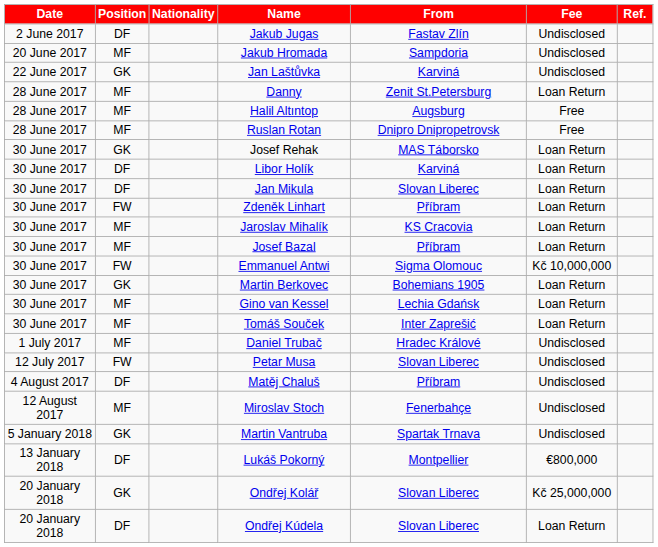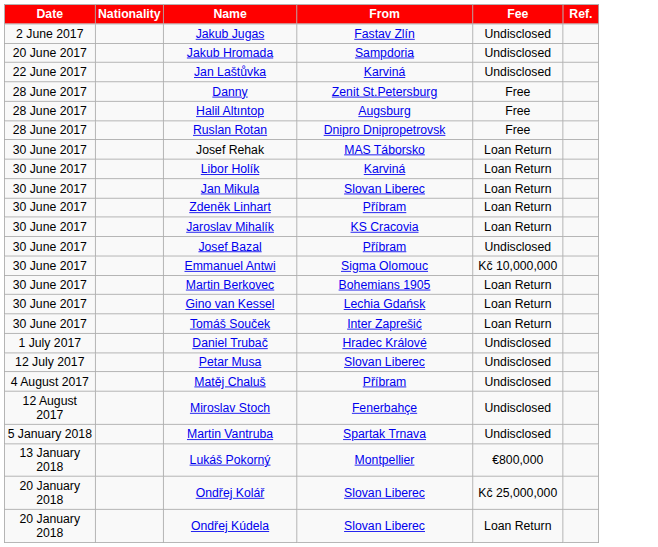 <table class="wikitable"  style="text-align:center; font-size:90%; ">
 <tr>
 <th style="background:#ff0000; color:white; width:100px;">Date</th>
-<th style="background:#ff0000; color:white; width:50px;">Position</th>
 <th style="background:#ff0000; color:white; width:50px;">Nationality</th>
 <th style="background:#ff0000; color:white; width:150px;">Name</th>
 <th style="background:#ff0000; color:white; width:200px;">From</th>
 <th style="background:#ff0000; color:white; width:100px;">Fee</th>
 <th style="background:#ff0000; color:white; width:35px;">Ref.</th>
 </tr>
 <tr>
 <td>2 June 2017</td>
-<td>DF</td>
 <td></td>
 <td><a href='#'>Jakub Jugas</a></td>
 <td><a href='#'>Fastav Zlín</a></td>
 <td>Undisclosed</td>
 <td></td>
 </tr>
 <tr>
 <td>20 June 2017</td>
-<td>MF</td>
 <td></td>
 <td><a href='#'>Jakub Hromada</a></td>
 <td><a href='#'>Sampdoria</a></td>
 <td>Undisclosed</td>
 <td></td>
 </tr>
 <tr>
 <td>22 June 2017</td>
-<td>GK</td>
 <td></td>
 <td><a href='#'>Jan Laštůvka</a></td>
 <td><a href='#'>Karviná</a></td>
 <td>Undisclosed</td>
 <td></td>
 </tr>
 <tr>
 <td>28 June 2017</td>
-<td>MF</td>
 <td></td>
 <td><a href='#'>Danny</a></td>
 <td><a href='#'>Zenit St.Petersburg</a></td>
-<td>Loan Return</td>
+<td>Free</td>
 <td></td>
 </tr>
 <tr>
 <td>28 June 2017</td>
-<td>MF</td>
 <td></td>
 <td><a href='#'>Halil Altıntop</a></td>
 <td><a href='#'>Augsburg</a></td>
 <td>Free</td>
 <td></td>
 </tr>
 <tr>
 <td>28 June 2017</td>
-<td>MF</td>
 <td></td>
 <td><a href='#'>Ruslan Rotan</a></td>
 <td><a href='#'>Dnipro Dnipropetrovsk</a></td>
 <td>Free</td>
 <td></td>
 </tr>
 <tr>
 <td>30 June 2017</td>
-<td>GK</td>
 <td></td>
 <td>Josef Rehak</td>
 <td><a href='#'>MAS Táborsko</a></td>
 <td>Loan Return</td>
 <td></td>
 </tr>
 <tr>
 <td>30 June 2017</td>
-<td>DF</td>
 <td></td>
 <td><a href='#'>Libor Holík</a></td>
 <td><a href='#'>Karviná</a></td>
 <td>Loan Return</td>
 <td></td>
 </tr>
 <tr>
 <td>30 June 2017</td>
-<td>DF</td>
 <td></td>
 <td><a href='#'>Jan Mikula</a></td>
 <td><a href='#'>Slovan Liberec</a></td>
 <td>Loan Return</td>
 <td></td>
 </tr>
 <tr>
 <td>30 June 2017</td>
-<td>FW</td>
 <td></td>
 <td><a href='#'>Zdeněk Linhart</a></td>
 <td><a href='#'>Příbram</a></td>
 <td>Loan Return</td>
 <td></td>
 </tr>
 <tr>
 <td>30 June 2017</td>
-<td>MF</td>
 <td></td>
 <td><a href='#'>Jaroslav Mihalík</a></td>
 <td><a href='#'>KS Cracovia</a></td>
 <td>Loan Return</td>
 <td></td>
 </tr>
 <tr>
 <td>30 June 2017</td>
-<td>MF</td>
 <td></td>
 <td><a href='#'>Josef Bazal</a></td>
 <td><a href='#'>Příbram</a></td>
-<td>Loan Return</td>
+<td>Undisclosed</td>
 <td></td>
 </tr>
 <tr>
 <td>30 June 2017</td>
-<td>FW</td>
 <td></td>
 <td><a href='#'>Emmanuel Antwi</a></td>
 <td><a href='#'>Sigma Olomouc</a></td>
 <td>Kč 10,000,000</td>
 <td></td>
 </tr>
 <tr>
 <td>30 June 2017</td>
-<td>GK</td>
 <td></td>
 <td><a href='#'>Martin Berkovec</a></td>
 <td><a href='#'>Bohemians 1905</a></td>
 <td>Loan Return</td>
 <td></td>
 </tr>
 <tr>
 <td>30 June 2017</td>
-<td>MF</td>
 <td></td>
 <td><a href='#'>Gino van Kessel</a></td>
 <td><a href='#'>Lechia Gdańsk</a></td>
 <td>Loan Return</td>
 <td></td>
 </tr>
 <tr>
 <td>30 June 2017</td>
-<td>MF</td>
 <td></td>
 <td><a href='#'>Tomáš Souček</a></td>
 <td><a href='#'>Inter Zaprešić</a></td>
 <td>Loan Return</td>
 <td></td>
 </tr>
 <tr>
 <td>1 July 2017</td>
-<td>MF</td>
 <td></td>
 <td><a href='#'>Daniel Trubač</a></td>
 <td><a href='#'>Hradec Králové</a></td>
 <td>Undisclosed</td>
 <td></td>
 </tr>
 <tr>
 <td>12 July 2017</td>
-<td>FW</td>
 <td></td>
 <td><a href='#'>Petar Musa</a></td>
 <td><a href='#'>Slovan Liberec</a></td>
 <td>Undisclosed</td>
 <td></td>
 </tr>
 <tr>
 <td>4 August 2017</td>
-<td>DF</td>
 <td></td>
 <td><a href='#'>Matěj Chaluš</a></td>
 <td><a href='#'>Příbram</a></td>
 <td>Undisclosed</td>
 <td></td>
 </tr>
 <tr>
 <td>12 August 2017</td>
-<td>MF</td>
 <td></td>
 <td><a href='#'>Miroslav Stoch</a></td>
 <td><a href='#'>Fenerbahçe</a></td>
 <td>Undisclosed</td>
 <td></td>
 </tr>
 <tr>
 <td>5 January 2018</td>
-<td>GK</td>
 <td></td>
 <td><a href='#'>Martin Vantruba</a></td>
 <td><a href='#'>Spartak Trnava</a></td>
 <td>Undisclosed</td>
 <td></td>
 </tr>
 <tr>
 <td>13 January 2018</td>
-<td>DF</td>
 <td></td>
 <td><a href='#'>Lukáš Pokorný</a></td>
 <td><a href='#'>Montpellier</a></td>
 <td>€800,000</td>
 <td></td>
 </tr>
 <tr>
 <td>20 January 2018</td>
-<td>GK</td>
 <td></td>
 <td><a href='#'>Ondřej Kolář</a></td>
 <td><a href='#'>Slovan Liberec</a></td>
 <td>Kč 25,000,000</td>
 <td></td>
 </tr>
 <tr>
 <td>20 January 2018</td>
-<td>DF</td>
 <td></td>
 <td><a href='#'>Ondřej Kúdela</a></td>
 <td><a href='#'>Slovan Liberec</a></td>
 <td>Loan Return</td>
 <td></td>
 </tr>
 </table>
